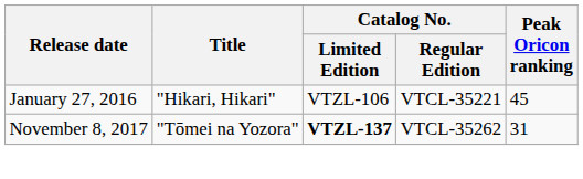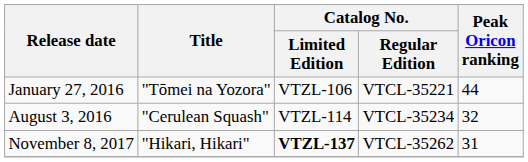 <table class="wikitable">
 <tr>
 <th rowspan="2">Release date</th>
 <th rowspan="2">Title</th>
 <th colspan="2">Catalog No.</th>
 <th rowspan="2">Peak<br><a href='#'>Oricon</a><br>ranking</th>
 </tr>
 <tr>
 <th>Limited<br>Edition</th>
 <th>Regular<br>Edition</th>
 </tr>
 <tr>
 <td>January 27, 2016</td>
-<td>"Hikari, Hikari"</td>
+<td>"Tōmei na Yozora"</td>
 <td>VTZL-106</td>
 <td>VTCL-35221</td>
-<td>45</td>
+<td>44</td>
+</tr>
+<tr>
+<td>August 3, 2016</td>
+<td>"Cerulean Squash"</td>
+<td>VTZL-114</td>
+<td>VTCL-35234</td>
+<td>32</td>
 </tr>
 <tr>
 <td>November 8, 2017</td>
-<td>"Tōmei na Yozora"</td>
+<td>"Hikari, Hikari"</td>
 <td><strong>VTZL-137</strong></td>
 <td>VTCL-35262</td>
 <td>31</td>
 </tr>
 <tr>
 </tr>
 </table>
